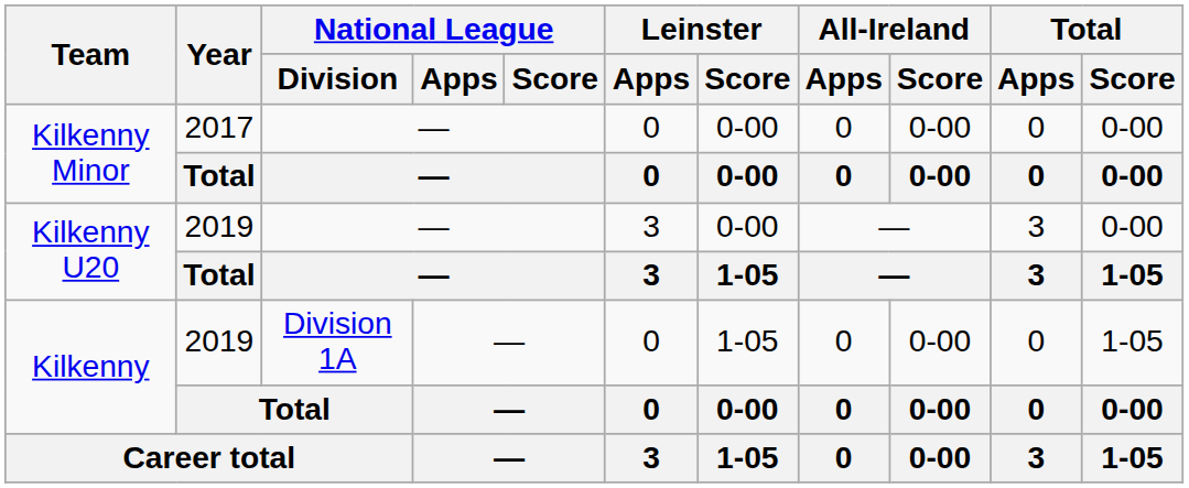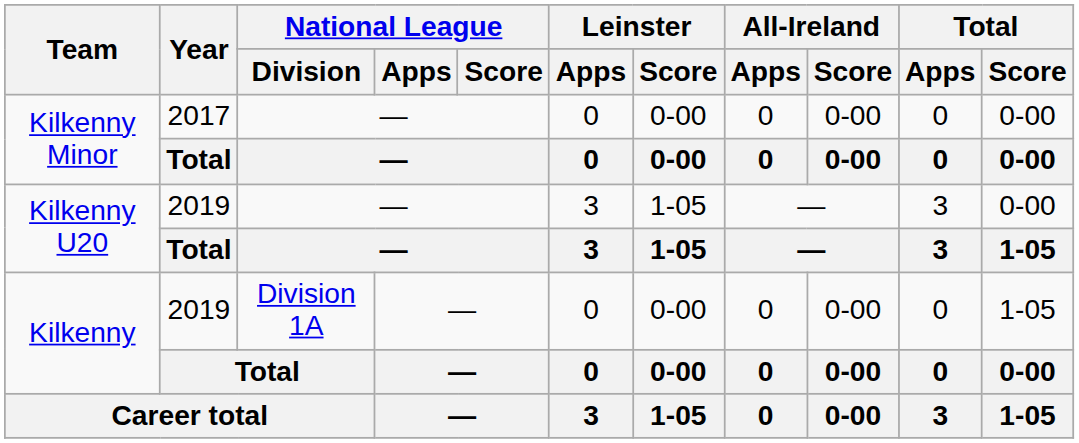 <table class="wikitable" style="text-align:center">
 <tr>
 <th rowspan="2">Team</th>
 <th rowspan="2">Year</th>
 <th colspan="3"><a href='#'>National League</a></th>
 <th colspan="2">Leinster</th>
 <th colspan="2">All-Ireland</th>
 <th colspan="2">Total</th>
 </tr>
 <tr>
 <th>Division</th>
 <th>Apps</th>
 <th>Score</th>
 <th>Apps</th>
 <th>Score</th>
 <th>Apps</th>
 <th>Score</th>
 <th>Apps</th>
 <th>Score</th>
 </tr>
 <tr>
 <td rowspan="2"><a href='#'>Kilkenny Minor</a></td>
 <td>2017</td>
 <td colspan=3>—</td>
 <td>0</td>
 <td>0-00</td>
 <td>0</td>
 <td>0-00</td>
 <td>0</td>
 <td>0-00</td>
 </tr>
 <tr>
 <th>Total</th>
 <th colspan=3>—</th>
 <th>0</th>
 <th>0-00</th>
 <th>0</th>
 <th>0-00</th>
 <th>0</th>
 <th>0-00</th>
 </tr>
 <tr>
 <td rowspan="2"><a href='#'>Kilkenny U20</a></td>
 <td>2019</td>
 <td colspan=3>—</td>
 <td>3</td>
-<td>0-00</td>
+<td>1-05</td>
 <td colspan=2>—</td>
 <td>3</td>
 <td>0-00</td>
 </tr>
 <tr>
 <th>Total</th>
 <th colspan=3>—</th>
 <th>3</th>
 <th>1-05</th>
 <th colspan=2>—</th>
 <th>3</th>
 <th>1-05</th>
 </tr>
 <tr>
 <td rowspan="2"><a href='#'>Kilkenny</a></td>
 <td>2019</td>
 <td rowspan="1"><a href='#'>Division 1A</a></td>
 <td colspan=2>—</td>
 <td>0</td>
-<td>1-05</td>
+<td>0-00</td>
 <td>0</td>
 <td>0-00</td>
 <td>0</td>
 <td>1-05</td>
 </tr>
 <tr>
 <th colspan=2>Total</th>
 <th colspan=2>—</th>
 <th>0</th>
 <th>0-00</th>
 <th>0</th>
 <th>0-00</th>
 <th>0</th>
 <th>0-00</th>
 </tr>
 <tr>
 <th colspan="3">Career total</th>
 <th colspan=2>—</th>
 <th>3</th>
 <th>1-05</th>
 <th>0</th>
 <th>0-00</th>
 <th>3</th>
 <th>1-05</th>
 </tr>
 </table>
